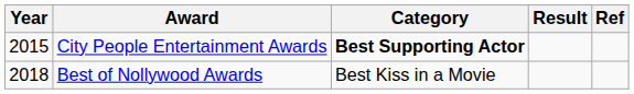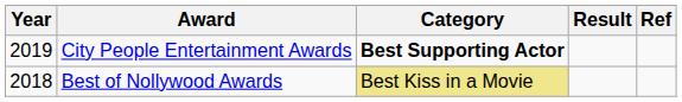 <table class="wikitable">
 <tr>
 <th>Year</th>
 <th>Award</th>
 <th>Category</th>
 <th>Result</th>
 <th>Ref</th>
 </tr>
 <tr>
-<td>2015</td>
+<td>2019</td>
 <td><a href='#'>City People Entertainment Awards</a></td>
 <td><strong>Best Supporting  Actor</strong></td>
 <td></td>
 <td></td>
 </tr>
 <tr>
 <td>2018</td>
 <td><a href='#'>Best of Nollywood Awards</a></td>
-<td>Best Kiss in a Movie</td>
+<td style="background: khaki;">Best Kiss in a Movie</td>
 <td></td>
 <td></td>
 </tr>
 </table>
